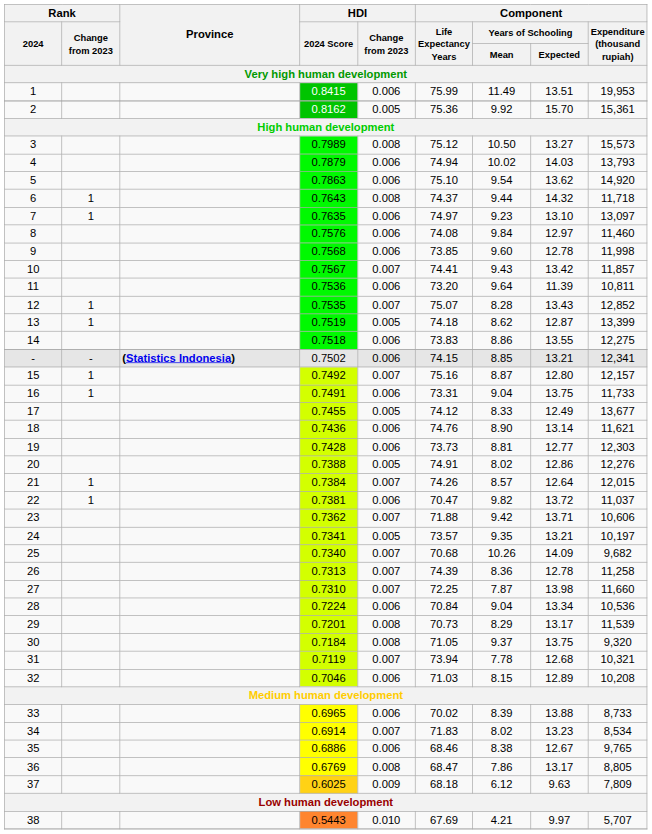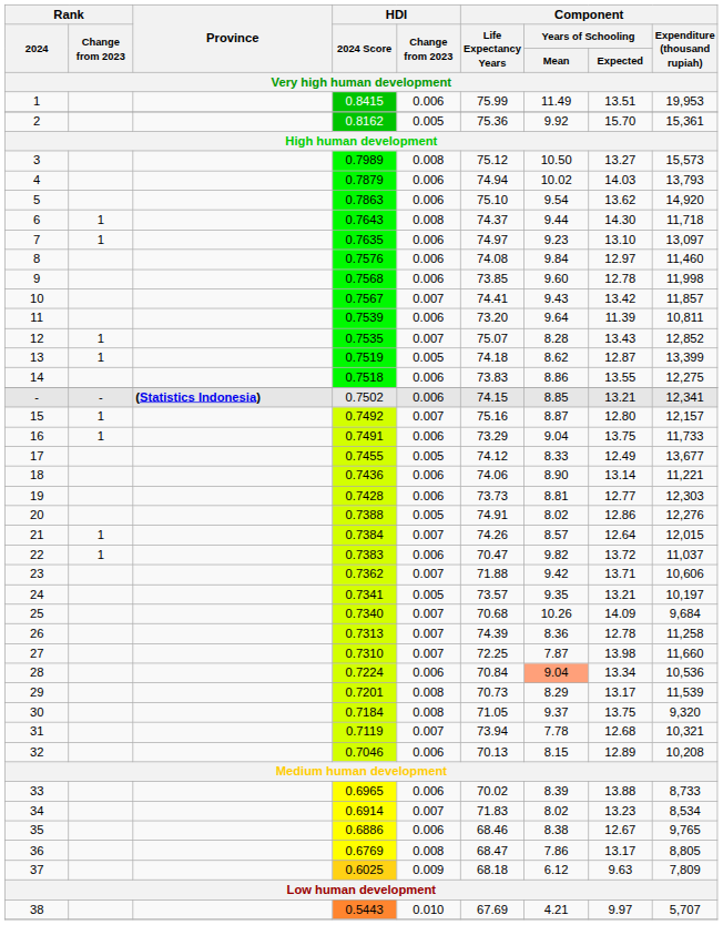 <table class="wikitable" style="text-align:center">
 <tr>
 <th scope="col" colspan="2">Rank</th>
 <th scope="col" rowspan="3" style="width:250px;">Province</th>
 <th scope="col" colspan="2">HDI</th>
 <th scope="col" colspan="4">Component</th>
 </tr>
 <tr>
 <th scope="col" rowspan="2" style="width:75px;"><small>2024 </small></th>
 <th scope="col" rowspan="2" style="width:75px;"><small>Change from 2023</small></th>
 <th scope="col" rowspan="2" style="width:75px;"><small>2024 Score</small></th>
 <th scope="col" rowspan="2" style="width:75px;"><small>Change from 2023</small></th>
 <th scope="col" rowspan="2" style="width:75px;"><small>Life Expectancy <br>Years<br></small></th>
 <th scope="col" colspan="2" style="width:75px;"><small>Years of Schooling</small></th>
 <th scope="col" rowspan="2" style="width:75px;"><small>Expenditure<br>(thousand rupiah)</small></th>
 </tr>
 <tr>
 <th scope="col" style="width:75px;"><small>Mean</small></th>
 <th scope="col" style="width:75px;"><small>Expected</small></th>
 </tr>
 <tr>
 <th scope="col" colspan="9" style="color:#090;">Very high human development</th>
 </tr>
 <tr>
 <td>1</td>
 <td></td>
 <td style="text-align:left"></td>
 <td align=center bgcolor="#00C400" style="color:#FFFFFF;">0.8415</td>
 <td> 0.006</td>
 <td>75.99</td>
 <td>11.49</td>
 <td>13.51</td>
 <td>19,953</td>
 </tr>
 <tr>
 </tr>
 <tr>
 <td>2</td>
 <td></td>
 <td style="text-align:left"></td>
 <td align=center bgcolor="#00C400" style="color:#FFFFFF;">0.8162</td>
 <td> 0.005</td>
 <td>75.36</td>
 <td>9.92</td>
 <td>15.70</td>
 <td>15,361</td>
 </tr>
 <tr>
 <th scope="col" colspan="9" style="color:#0c0;">High human development</th>
 </tr>
 <tr>
 <td>3</td>
 <td></td>
 <td style="text-align:left"></td>
 <td align=center bgcolor="#00F900">0.7989</td>
 <td> 0.008</td>
 <td>75.12</td>
 <td>10.50</td>
 <td>13.27</td>
 <td>15,573</td>
 </tr>
 <tr>
 <td>4</td>
 <td></td>
 <td style="text-align:left"></td>
 <td align=center bgcolor="#00F900">0.7879</td>
 <td> 0.006</td>
 <td>74.94</td>
 <td>10.02</td>
 <td>14.03</td>
 <td>13,793</td>
 </tr>
 <tr>
 <td>5</td>
 <td></td>
 <td style="text-align:left"></td>
 <td align=center bgcolor="#00F900">0.7863</td>
 <td> 0.006</td>
 <td>75.10</td>
 <td>9.54</td>
 <td>13.62</td>
 <td>14,920</td>
 </tr>
 <tr>
 <td>6</td>
 <td> 1</td>
 <td style="text-align:left"></td>
 <td align=center bgcolor="#00F900">0.7643</td>
 <td> 0.008</td>
 <td>74.37</td>
 <td>9.44</td>
-<td>14.32</td>
+<td>14.30</td>
 <td>11,718</td>
 </tr>
 <tr>
 <td>7</td>
 <td> 1</td>
 <td style="text-align:left"></td>
 <td align=center bgcolor="#00F900">0.7635</td>
 <td> 0.006</td>
 <td>74.97</td>
 <td>9.23</td>
 <td>13.10</td>
 <td>13,097</td>
 </tr>
 <tr>
 <td>8</td>
 <td></td>
 <td style="text-align:left"></td>
 <td align=center bgcolor="#00F900">0.7576</td>
 <td> 0.006</td>
 <td>74.08</td>
 <td>9.84</td>
 <td>12.97</td>
 <td>11,460</td>
 </tr>
 <tr>
 <td>9</td>
 <td></td>
 <td style="text-align:left"></td>
 <td align=center bgcolor="#00F900">0.7568</td>
 <td> 0.006</td>
 <td>73.85</td>
 <td>9.60</td>
 <td>12.78</td>
 <td>11,998</td>
 </tr>
 <tr>
 <td>10</td>
 <td></td>
 <td style="text-align:left"></td>
 <td align=center bgcolor="#00F900">0.7567</td>
 <td> 0.007</td>
 <td>74.41</td>
 <td>9.43</td>
 <td>13.42</td>
 <td>11,857</td>
 </tr>
 <tr>
 <td>11</td>
 <td></td>
 <td style="text-align:left"></td>
-<td align=center bgcolor="#00F900">0.7536</td>
+<td align=center bgcolor="#00F900">0.7539</td>
 <td> 0.006</td>
 <td>73.20</td>
 <td>9.64</td>
 <td>11.39</td>
 <td>10,811</td>
 </tr>
 <tr>
 <td>12</td>
 <td> 1</td>
 <td style="text-align:left"></td>
 <td align=center bgcolor="#00F900">0.7535</td>
 <td> 0.007</td>
 <td>75.07</td>
 <td>8.28</td>
 <td>13.43</td>
 <td>12,852</td>
 </tr>
 <tr>
 <td>13</td>
 <td> 1</td>
 <td style="text-align:left"></td>
 <td align=center bgcolor="#00F900">0.7519</td>
 <td> 0.005</td>
 <td>74.18</td>
 <td>8.62</td>
 <td>12.87</td>
 <td>13,399</td>
 </tr>
 <tr>
 <td>14</td>
 <td></td>
 <td style="text-align:left"></td>
 <td align=center bgcolor="#00F900">0.7518</td>
 <td> 0.006</td>
 <td>73.83</td>
 <td>8.86</td>
 <td>13.55</td>
 <td>12,275</td>
 </tr>
 <tr>
 </tr>
 <tr style="background:#e6e6e6">
 <td>-</td>
 <td>-</td>
 <td style="text-align:left"><strong> (<a href='#'>Statistics Indonesia</a>)</strong></td>
 <td align=center>0.7502</td>
 <td> 0.006</td>
 <td>74.15</td>
 <td>8.85</td>
 <td>13.21</td>
 <td>12,341</td>
 </tr>
 <tr>
 <td>15</td>
 <td> 1</td>
 <td style="text-align:left"></td>
 <td align=center bgcolor="#D3FF00">0.7492</td>
 <td> 0.007</td>
 <td>75.16</td>
 <td>8.87</td>
 <td>12.80</td>
 <td>12,157</td>
 </tr>
 <tr>
 <td>16</td>
 <td> 1</td>
 <td style="text-align:left"></td>
 <td align=center bgcolor="#D3FF00">0.7491</td>
 <td> 0.006</td>
-<td>73.31</td>
+<td>73.29</td>
 <td>9.04</td>
 <td>13.75</td>
 <td>11,733</td>
 </tr>
 <tr>
 <td>17</td>
 <td></td>
 <td style="text-align:left"></td>
 <td align=center bgcolor="#D3FF00">0.7455</td>
 <td> 0.005</td>
 <td>74.12</td>
 <td>8.33</td>
 <td>12.49</td>
 <td>13,677</td>
 </tr>
 <tr>
 <td>18</td>
 <td></td>
 <td style="text-align:left"></td>
 <td align=center bgcolor="#D3FF00">0.7436</td>
 <td> 0.006</td>
-<td>74.76</td>
+<td>74.06</td>
 <td>8.90</td>
 <td>13.14</td>
-<td>11,621</td>
+<td>11,221</td>
 </tr>
 <tr>
 <td>19</td>
 <td></td>
 <td style="text-align:left"></td>
 <td align=center bgcolor="#D3FF00">0.7428</td>
 <td> 0.006</td>
 <td>73.73</td>
 <td>8.81</td>
 <td>12.77</td>
 <td>12,303</td>
 </tr>
 <tr>
 <td>20</td>
 <td></td>
 <td style="text-align:left"></td>
 <td align=center bgcolor="#D3FF00">0.7388</td>
 <td> 0.005</td>
 <td>74.91</td>
 <td>8.02</td>
 <td>12.86</td>
 <td>12,276</td>
 </tr>
 <tr>
 <td>21</td>
 <td> 1</td>
 <td style="text-align:left"></td>
 <td align=center bgcolor="#D3FF00">0.7384</td>
 <td> 0.007</td>
 <td>74.26</td>
 <td>8.57</td>
 <td>12.64</td>
 <td>12,015</td>
 </tr>
 <tr>
 <td>22</td>
 <td> 1</td>
 <td style="text-align:left"></td>
-<td align=center bgcolor="#D3FF00">0.7381</td>
+<td align=center bgcolor="#D3FF00">0.7383</td>
 <td> 0.006</td>
 <td>70.47</td>
 <td>9.82</td>
 <td>13.72</td>
 <td>11,037</td>
 </tr>
 <tr>
 <td>23</td>
 <td></td>
 <td style="text-align:left"></td>
 <td align=center bgcolor="#D3FF00">0.7362</td>
 <td> 0.007</td>
 <td>71.88</td>
 <td>9.42</td>
 <td>13.71</td>
 <td>10,606</td>
 </tr>
 <tr>
 <td>24</td>
 <td></td>
 <td style="text-align:left"></td>
 <td align=center bgcolor="#D3FF00">0.7341</td>
 <td> 0.005</td>
 <td>73.57</td>
 <td>9.35</td>
 <td>13.21</td>
 <td>10,197</td>
 </tr>
 <tr>
 <td>25</td>
 <td></td>
 <td style="text-align:left"></td>
 <td align=center bgcolor="#D3FF00">0.7340</td>
 <td> 0.007</td>
 <td>70.68</td>
 <td>10.26</td>
 <td>14.09</td>
-<td>9,682</td>
+<td>9,684</td>
 </tr>
 <tr>
 <td>26</td>
 <td></td>
 <td style="text-align:left"></td>
 <td align=center bgcolor="#D3FF00">0.7313</td>
 <td> 0.007</td>
 <td>74.39</td>
 <td>8.36</td>
 <td>12.78</td>
 <td>11,258</td>
 </tr>
 <tr>
 <td>27</td>
 <td></td>
 <td style="text-align:left"></td>
 <td align=center bgcolor="#D3FF00">0.7310</td>
 <td> 0.007</td>
 <td>72.25</td>
 <td>7.87</td>
 <td>13.98</td>
 <td>11,660</td>
 </tr>
 <tr>
 <td>28</td>
 <td></td>
 <td style="text-align:left"></td>
 <td align=center bgcolor="#D3FF00">0.7224</td>
 <td> 0.006</td>
 <td>70.84</td>
-<td>9.04</td>
+<td style="background: lightsalmon;">9.04</td>
 <td>13.34</td>
 <td>10,536</td>
 </tr>
 <tr>
 <td>29</td>
 <td></td>
 <td style="text-align:left"></td>
 <td align=center bgcolor="#D3FF00">0.7201</td>
 <td> 0.008</td>
 <td>70.73</td>
 <td>8.29</td>
 <td>13.17</td>
 <td>11,539</td>
 </tr>
 <tr>
 <td>30</td>
 <td></td>
 <td style="text-align:left"></td>
 <td align=center bgcolor="#D3FF00">0.7184</td>
 <td> 0.008</td>
 <td>71.05</td>
 <td>9.37</td>
 <td>13.75</td>
 <td>9,320</td>
 </tr>
 <tr>
 <td>31</td>
 <td></td>
 <td style="text-align:left"></td>
 <td align=center bgcolor="#D3FF00">0.7119</td>
 <td> 0.007</td>
 <td>73.94</td>
 <td>7.78</td>
 <td>12.68</td>
 <td>10,321</td>
 </tr>
 <tr>
 <td>32</td>
 <td></td>
 <td style="text-align:left"></td>
 <td align=center bgcolor="#D3FF00">0.7046</td>
 <td> 0.006</td>
-<td>71.03</td>
+<td>70.13</td>
 <td>8.15</td>
 <td>12.89</td>
 <td>10,208</td>
 </tr>
 <tr>
 <th colspan="9" style="color:#fc0;">Medium human development</th>
 </tr>
 <tr>
 <td>33</td>
 <td></td>
 <td style="text-align:left"></td>
 <td align=center bgcolor="#FFFF00">0.6965</td>
 <td> 0.006</td>
 <td>70.02</td>
 <td>8.39</td>
 <td>13.88</td>
 <td>8,733</td>
 </tr>
 <tr>
 <td>34</td>
 <td></td>
 <td style="text-align:left"></td>
 <td align=center bgcolor="#FFFF00">0.6914</td>
 <td> 0.007</td>
 <td>71.83</td>
 <td>8.02</td>
 <td>13.23</td>
 <td>8,534</td>
 </tr>
 <tr>
 <td>35</td>
 <td></td>
 <td style="text-align:left"></td>
 <td align=center bgcolor="#FFFF00">0.6886</td>
 <td> 0.006</td>
 <td>68.46</td>
 <td>8.38</td>
 <td>12.67</td>
 <td>9,765</td>
 </tr>
 <tr>
 <td>36</td>
 <td></td>
 <td style="text-align:left"></td>
 <td align=center bgcolor="#FFFF00">0.6769</td>
 <td> 0.008</td>
 <td>68.47</td>
 <td>7.86</td>
 <td>13.17</td>
 <td>8,805</td>
 </tr>
 <tr>
 <td>37</td>
 <td></td>
 <td style="text-align:left"></td>
 <td align=center bgcolor="#FFD215">0.6025</td>
 <td> 0.009</td>
 <td>68.18</td>
 <td>6.12</td>
 <td>9.63</td>
 <td>7,809</td>
 </tr>
 <tr>
 <th colspan="9" style="color:#900;">Low human development</th>
 </tr>
 <tr>
 <td>38</td>
 <td></td>
 <td style="text-align:left"></td>
 <td align=center bgcolor="#FF852F">0.5443</td>
 <td> 0.010</td>
 <td>67.69</td>
 <td>4.21</td>
 <td>9.97</td>
 <td>5,707</td>
 </tr>
 <tr>
 </tr>
 </table>
